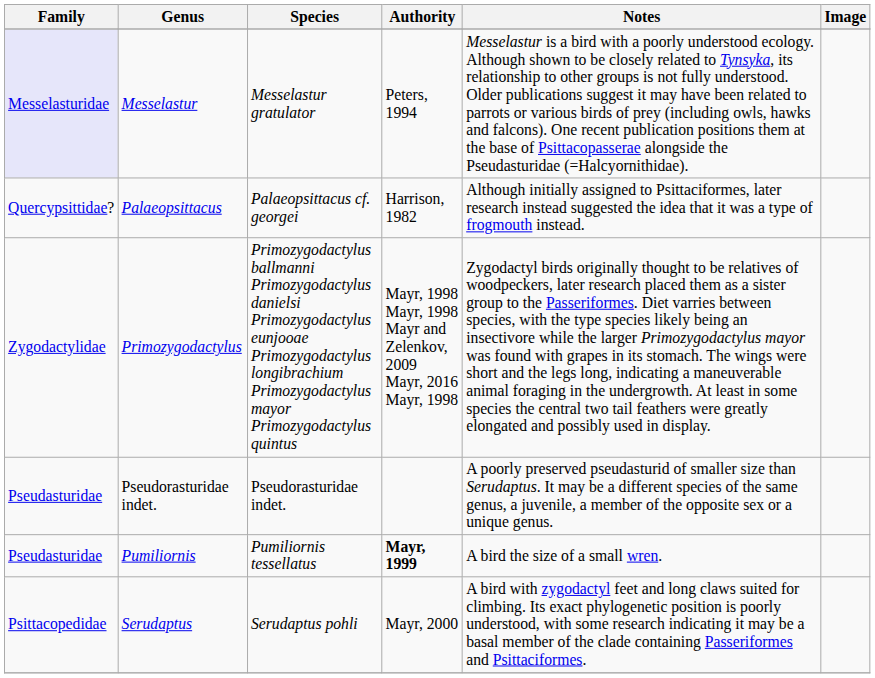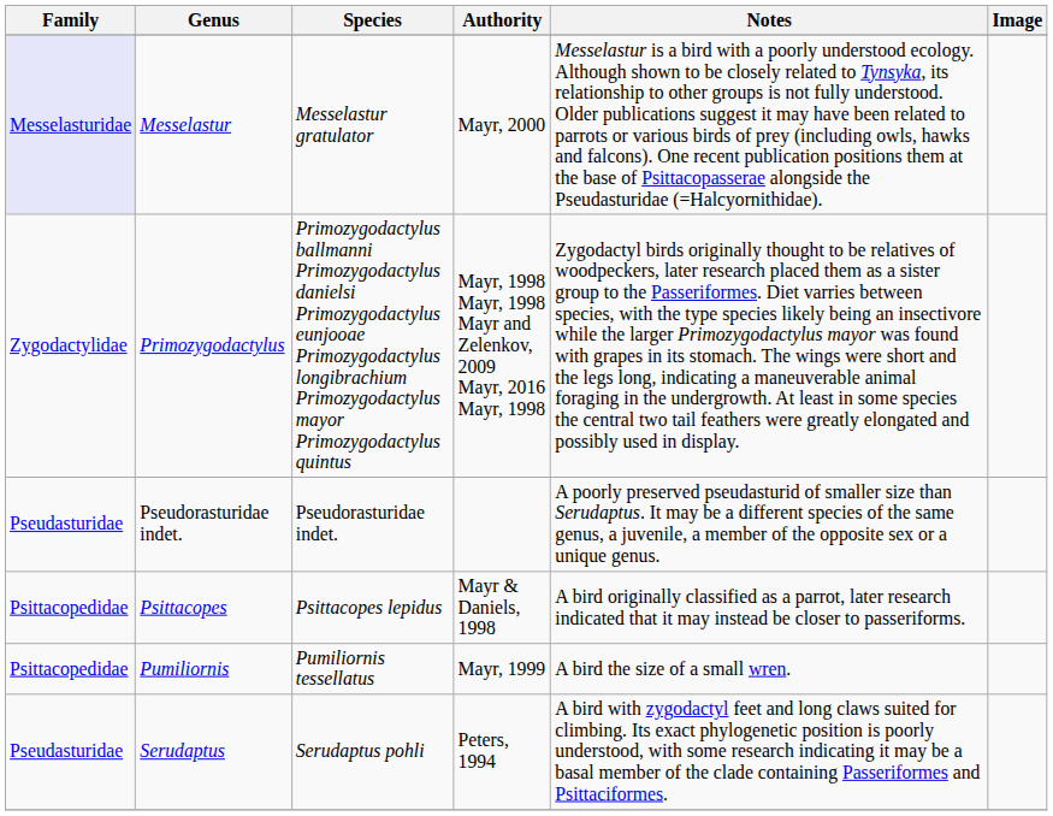 <table class="wikitable" align="center" width="100%">
 <tr>
 <th>Family</th>
 <th>Genus</th>
 <th>Species</th>
 <th>Authority</th>
 <th>Notes</th>
 <th>Image</th>
 </tr>
 <tr>
 </tr>
 <tr>
 <td style="background: lavender;"><a href='#'>Messelasturidae</a></td>
 <td><em><a href='#'>Messelastur</a></em></td>
 <td><em>Messelastur gratulator</em></td>
-<td>Peters, 1994</td>
+<td>Mayr, 2000</td>
 <td><em>Messelastur</em> is a bird with a poorly understood ecology. Although shown to be closely related to <em><a href='#'>Tynsyka</a></em>, its relationship to other groups is not fully understood. Older publications suggest it may have been related to parrots or various birds of prey (including owls, hawks and falcons). One recent publication positions them at the base of <a href='#'>Psittacopasserae</a> alongside the Pseudasturidae (=Halcyornithidae).</td>
-<td></td>
-</tr>
-<tr>
-<td><a href='#'>Quercypsittidae</a>?</td>
-<td><em><a href='#'>Palaeopsittacus</a></em></td>
-<td><em>Palaeopsittacus cf. georgei</em></td>
-<td>Harrison, 1982</td>
-<td>Although initially assigned to Psittaciformes, later research instead suggested the idea that it was a type of <a href='#'>frogmouth</a> instead.</td>
 <td></td>
 </tr>
 <tr>
 <td><a href='#'>Zygodactylidae</a></td>
 <td><em><a href='#'>Primozygodactylus</a></em></td>
 <td><em>Primozygodactylus ballmanni</em><br><em>Primozygodactylus danielsi</em><br><em>Primozygodactylus eunjooae</em><br><em>Primozygodactylus longibrachium</em><br><em>Primozygodactylus mayor</em><br><em>Primozygodactylus quintus</em></td>
 <td>Mayr, 1998<br>Mayr, 1998<br>Mayr and Zelenkov, 2009<br>Mayr, 2016<br>Mayr, 1998</td>
 <td>Zygodactyl birds originally thought to be relatives of woodpeckers, later research placed them as a sister group to the <a href='#'>Passeriformes</a>. Diet varries between species, with the type species likely being an insectivore while the larger <em>Primozygodactylus mayor</em> was found with grapes in its stomach. The wings were short and the legs long, indicating a maneuverable animal foraging in the undergrowth. At least in some species the central two tail feathers were greatly elongated and possibly used in display.</td>
 <td></td>
 </tr>
 <tr>
 <td><a href='#'>Pseudasturidae</a></td>
 <td>Pseudorasturidae indet.</td>
 <td>Pseudorasturidae indet.</td>
 <td></td>
 <td>A poorly preserved pseudasturid of smaller size than <em>Serudaptus</em>. It may be a different species of the same genus, a juvenile, a member of the opposite sex or a unique genus.</td>
 <td></td>
 </tr>
 <tr>
-<td><a href='#'>Pseudasturidae</a></td>
+<td><a href='#'>Psittacopedidae</a></td>
+<td><em><a href='#'>Psittacopes</a></em></td>
+<td><em>Psittacopes lepidus</em></td>
+<td>Mayr & Daniels, 1998</td>
+<td>A bird originally classified as a parrot, later research indicated that it may instead be closer to passeriforms.</td>
+<td></td>
+</tr>
+<tr>
+<td><a href='#'>Psittacopedidae</a></td>
 <td><em><a href='#'>Pumiliornis</a></em></td>
 <td><em>Pumiliornis tessellatus</em></td>
-<td><strong>Mayr, 1999</strong></td>
+<td>Mayr, 1999</td>
 <td>A bird the size of a small <a href='#'>wren</a>.</td>
 <td></td>
 </tr>
 <tr>
-<td><a href='#'>Psittacopedidae</a></td>
+<td><a href='#'>Pseudasturidae</a></td>
 <td><em><a href='#'>Serudaptus</a></em></td>
 <td><em>Serudaptus pohli</em></td>
-<td>Mayr, 2000</td>
+<td>Peters, 1994</td>
 <td>A bird with <a href='#'>zygodactyl</a> feet and long claws suited for climbing. Its exact phylogenetic position is poorly understood, with some research indicating it may be a basal member of the clade containing <a href='#'>Passeriformes</a> and <a href='#'>Psittaciformes</a>.</td>
 <td></td>
 </tr>
 <tr>
 </tr>
 </table>
